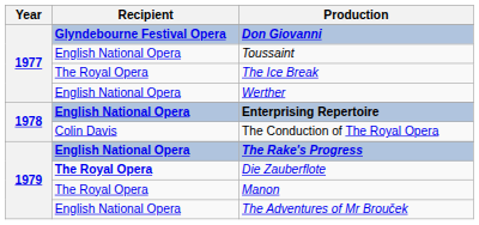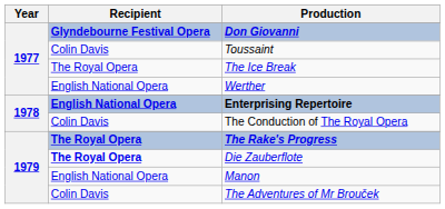 <table class="wikitable" style="width:98%;">
 <tr style="background:#bebebe;">
 <th style="width:10%;">Year</th>
 <th style="width:40%;">Recipient</th>
 <th style="width:50%;">Production</th>
 </tr>
 <tr>
 <th rowspan="5" align="center"><a href='#'>1977</a></th>
 </tr>
 <tr style="background:#B0C4DE">
 <td><strong><a href='#'>Glyndebourne Festival Opera</a></strong></td>
 <td><strong><em><a href='#'>Don Giovanni</a></em></strong></td>
 </tr>
 <tr>
-<td><a href='#'>English National Opera</a></td>
+<td><a href='#'>Colin Davis</a></td>
 <td><em>Toussaint</em></td>
 </tr>
 <tr>
 <td><a href='#'>The Royal Opera</a></td>
 <td><em><a href='#'>The Ice Break</a></em></td>
 </tr>
 <tr>
 <td><a href='#'>English National Opera</a></td>
 <td><em><a href='#'>Werther</a></em></td>
 </tr>
 <tr>
 <th rowspan="3" align="center"><a href='#'>1978</a></th>
 </tr>
 <tr style="background:#B0C4DE">
 <td><strong><a href='#'>English National Opera</a></strong></td>
 <td><strong>Enterprising Repertoire</strong></td>
 </tr>
 <tr>
 <td><a href='#'>Colin Davis</a></td>
 <td>The Conduction of <a href='#'>The Royal Opera</a></td>
 </tr>
 <tr>
 <th rowspan="5" align="center"><a href='#'>1979</a></th>
 </tr>
 <tr style="background:#B0C4DE">
-<td><strong><a href='#'>English National Opera</a></strong></td>
+<td><strong><a href='#'>The Royal Opera</a></strong></td>
 <td><strong><em><a href='#'>The Rake's Progress</a></em></strong></td>
 </tr>
 <tr>
 <td><strong><a href='#'>The Royal Opera</a></strong></td>
 <td><em><a href='#'>Die Zauberflote</a></em></td>
 </tr>
 <tr>
-<td><a href='#'>The Royal Opera</a></td>
+<td><a href='#'>English National Opera</a></td>
 <td><em><a href='#'>Manon</a></em></td>
 </tr>
 <tr>
-<td><a href='#'>English National Opera</a></td>
+<td><a href='#'>Colin Davis</a></td>
 <td><em><a href='#'>The Adventures of Mr Brouček</a></em></td>
 </tr>
 </table>
